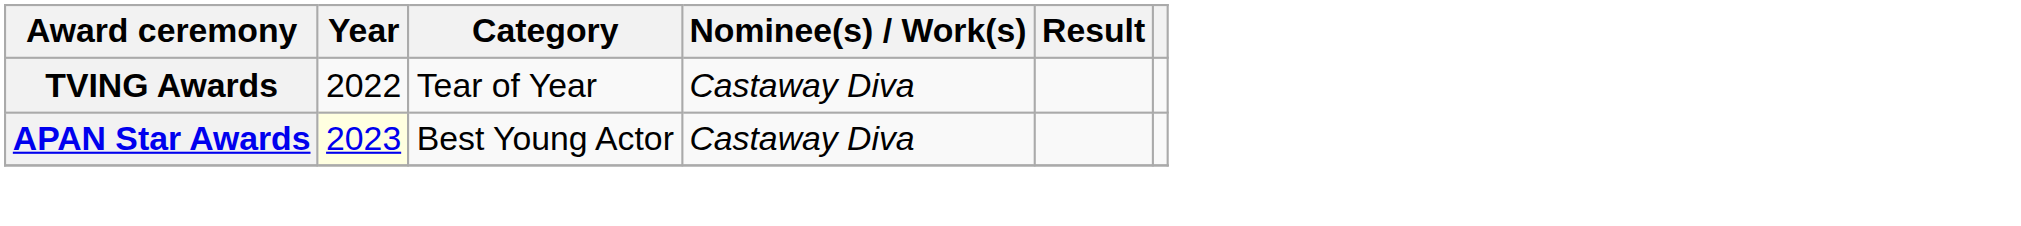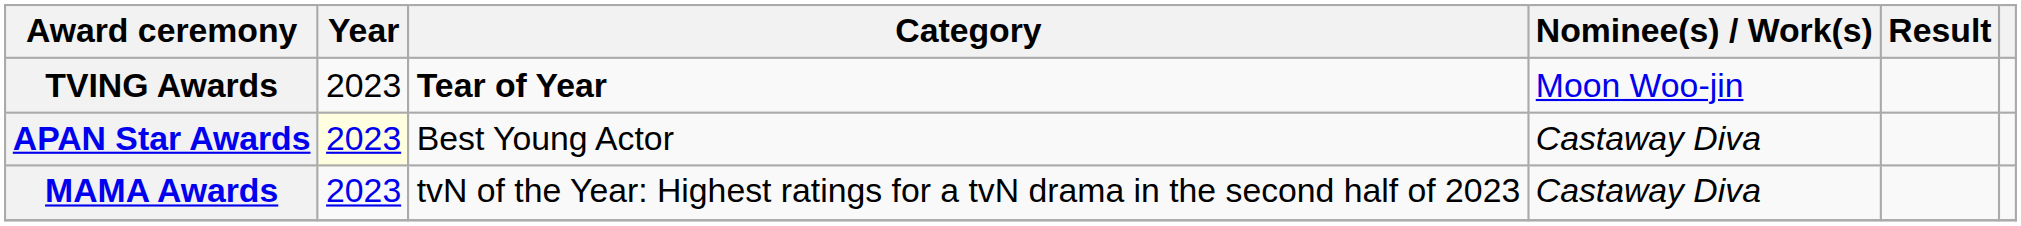 <table class="wikitable plainrowheaders sortable">
 <tr>
 <th scope="col">Award ceremony</th>
 <th scope="col">Year</th>
 <th scope="col">Category</th>
 <th scope="col">Nominee(s) / Work(s)</th>
 <th scope="col">Result</th>
 <th scope="col" class="unsortable"></th>
 </tr>
 <tr>
 <th scope="row" rowspan="1">TVING Awards</th>
-<td rowspan="1" style="text-align:center">2022</td>
-<td>Tear of Year</td>
-<td><em>Castaway Diva</em></td>
+<td rowspan="1" style="text-align:center">2023</td>
+<td><strong>Tear of Year</strong></td>
+<td><a href='#'>Moon Woo-jin</a></td>
 <td></td>
 <td style="text-align:center"></td>
 </tr>
 <tr>
 <th scope="row" rowspan="1"><a href='#'>APAN Star Awards</a></th>
 <td rowspan="1" style="background: lightyellow; text-align:center"><a href='#'>2023</a></td>
 <td rowspan="1">Best Young Actor</td>
 <td><em>Castaway Diva</em></td>
 <td></td>
 <td style="text-align:center"></td>
 </tr>
 <tr>
+<th scope="row" rowspan="1"><a href='#'>MAMA Awards</a></th>
+<td rowspan="1" style="text-align:center"><a href='#'>2023</a></td>
+<td rowspan="1">tvN of the Year: Highest ratings for a tvN drama in the second half of 2023</td>
+<td><em>Castaway Diva</em></td>
+<td></td>
+<td style="text-align:center"></td>
+</tr>
+<tr>
 </tr>
 </table>
